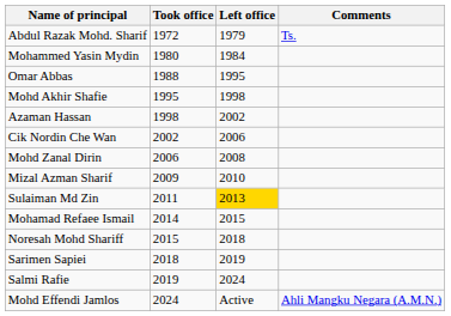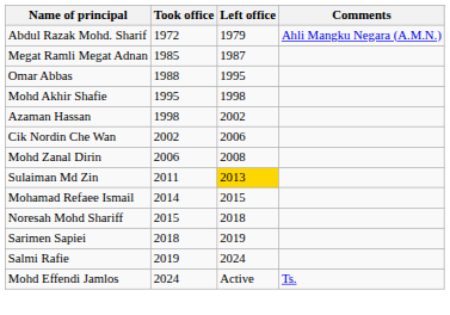 <table class="wikitable">
 <tr>
 <th>Name of principal</th>
 <th>Took office</th>
 <th>Left office</th>
 <th>Comments</th>
 </tr>
 <tr>
 <td>Abdul Razak Mohd. Sharif</td>
 <td>1972</td>
 <td>1979</td>
-<td><a href='#'>Ts.</a></td>
+<td><a href='#'>Ahli Mangku Negara (A.M.N.)</a></td>
 </tr>
 <tr>
-<td>Mohammed Yasin Mydin</td>
-<td>1980</td>
-<td>1984</td>
+<td>Megat Ramli Megat Adnan</td>
+<td>1985</td>
+<td>1987</td>
 <td></td>
 </tr>
 <tr>
 <td>Omar Abbas</td>
 <td>1988</td>
 <td>1995</td>
 <td></td>
 </tr>
 <tr>
 <td>Mohd Akhir Shafie</td>
 <td>1995</td>
 <td>1998</td>
 <td></td>
 </tr>
 <tr>
 <td>Azaman Hassan</td>
 <td>1998</td>
 <td>2002</td>
 <td></td>
 </tr>
 <tr>
 <td>Cik Nordin Che Wan</td>
 <td>2002</td>
 <td>2006</td>
 <td></td>
 </tr>
 <tr>
 <td>Mohd Zanal Dirin</td>
 <td>2006</td>
 <td>2008</td>
-<td></td>
-</tr>
-<tr>
-<td>Mizal Azman Sharif</td>
-<td>2009</td>
-<td>2010</td>
 <td></td>
 </tr>
 <tr>
 <td>Sulaiman Md Zin</td>
 <td>2011</td>
 <td style="background: gold;">2013</td>
 <td></td>
 </tr>
 <tr>
 <td>Mohamad Refaee Ismail</td>
 <td>2014</td>
 <td>2015</td>
 <td></td>
 </tr>
 <tr>
 <td>Noresah Mohd Shariff</td>
 <td>2015</td>
 <td>2018</td>
 <td></td>
 </tr>
 <tr>
 <td>Sarimen Sapiei</td>
 <td>2018</td>
 <td>2019</td>
 <td></td>
 </tr>
 <tr>
 <td>Salmi Rafie</td>
 <td>2019</td>
 <td>2024</td>
 <td></td>
 </tr>
 <tr>
 <td>Mohd Effendi Jamlos</td>
 <td>2024</td>
 <td>Active</td>
-<td><a href='#'>Ahli Mangku Negara (A.M.N.)</a></td>
+<td><a href='#'>Ts.</a></td>
 </tr>
 </table>
